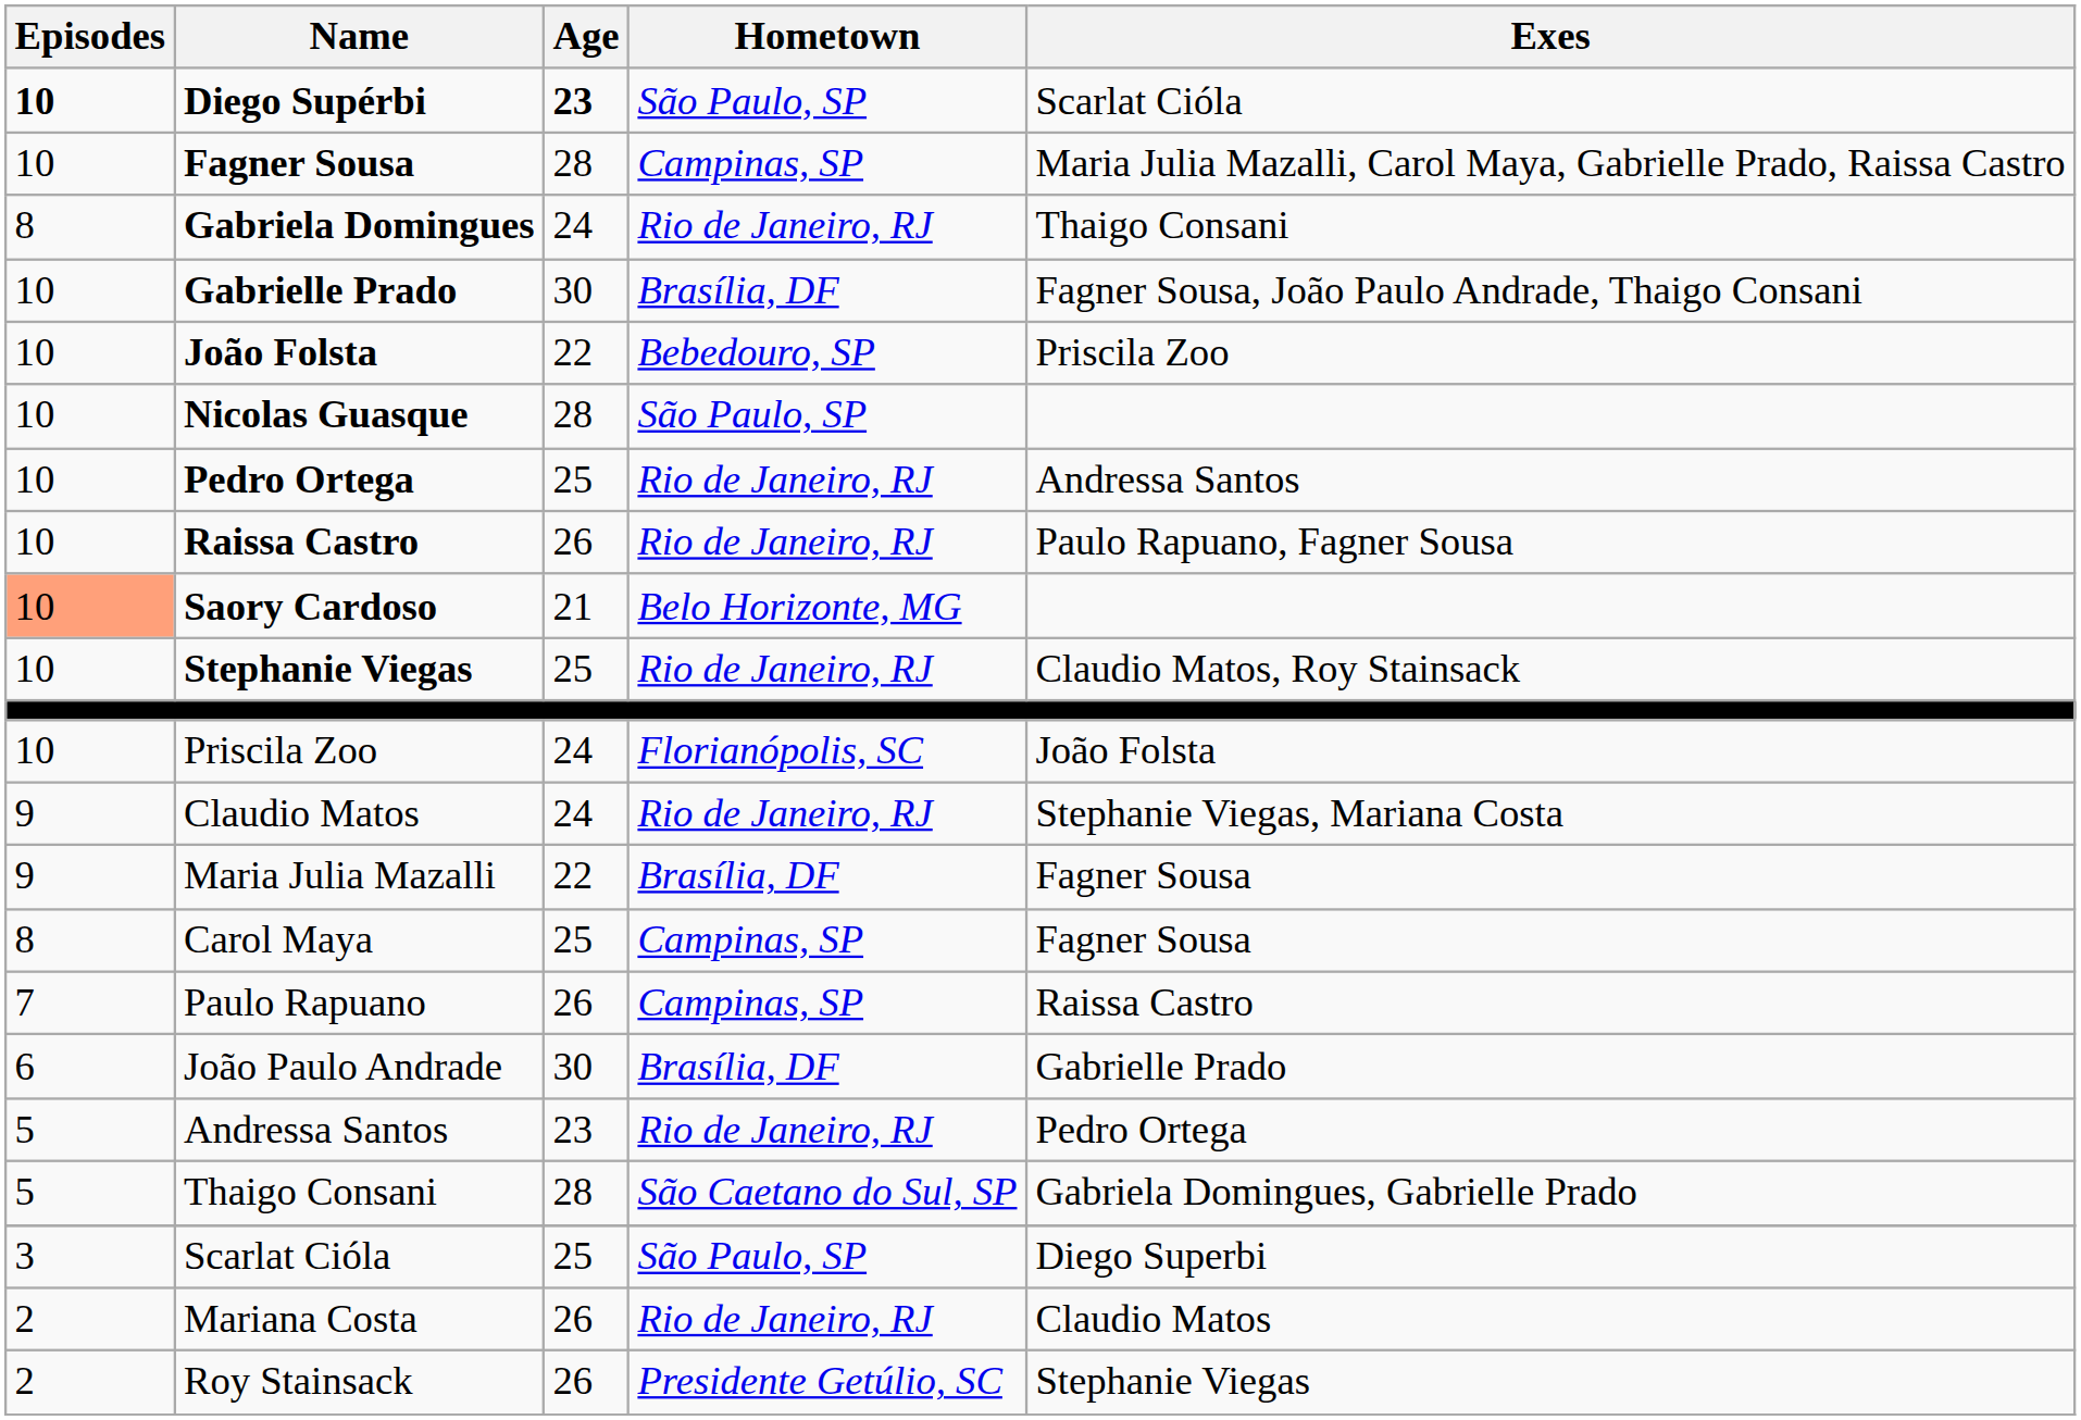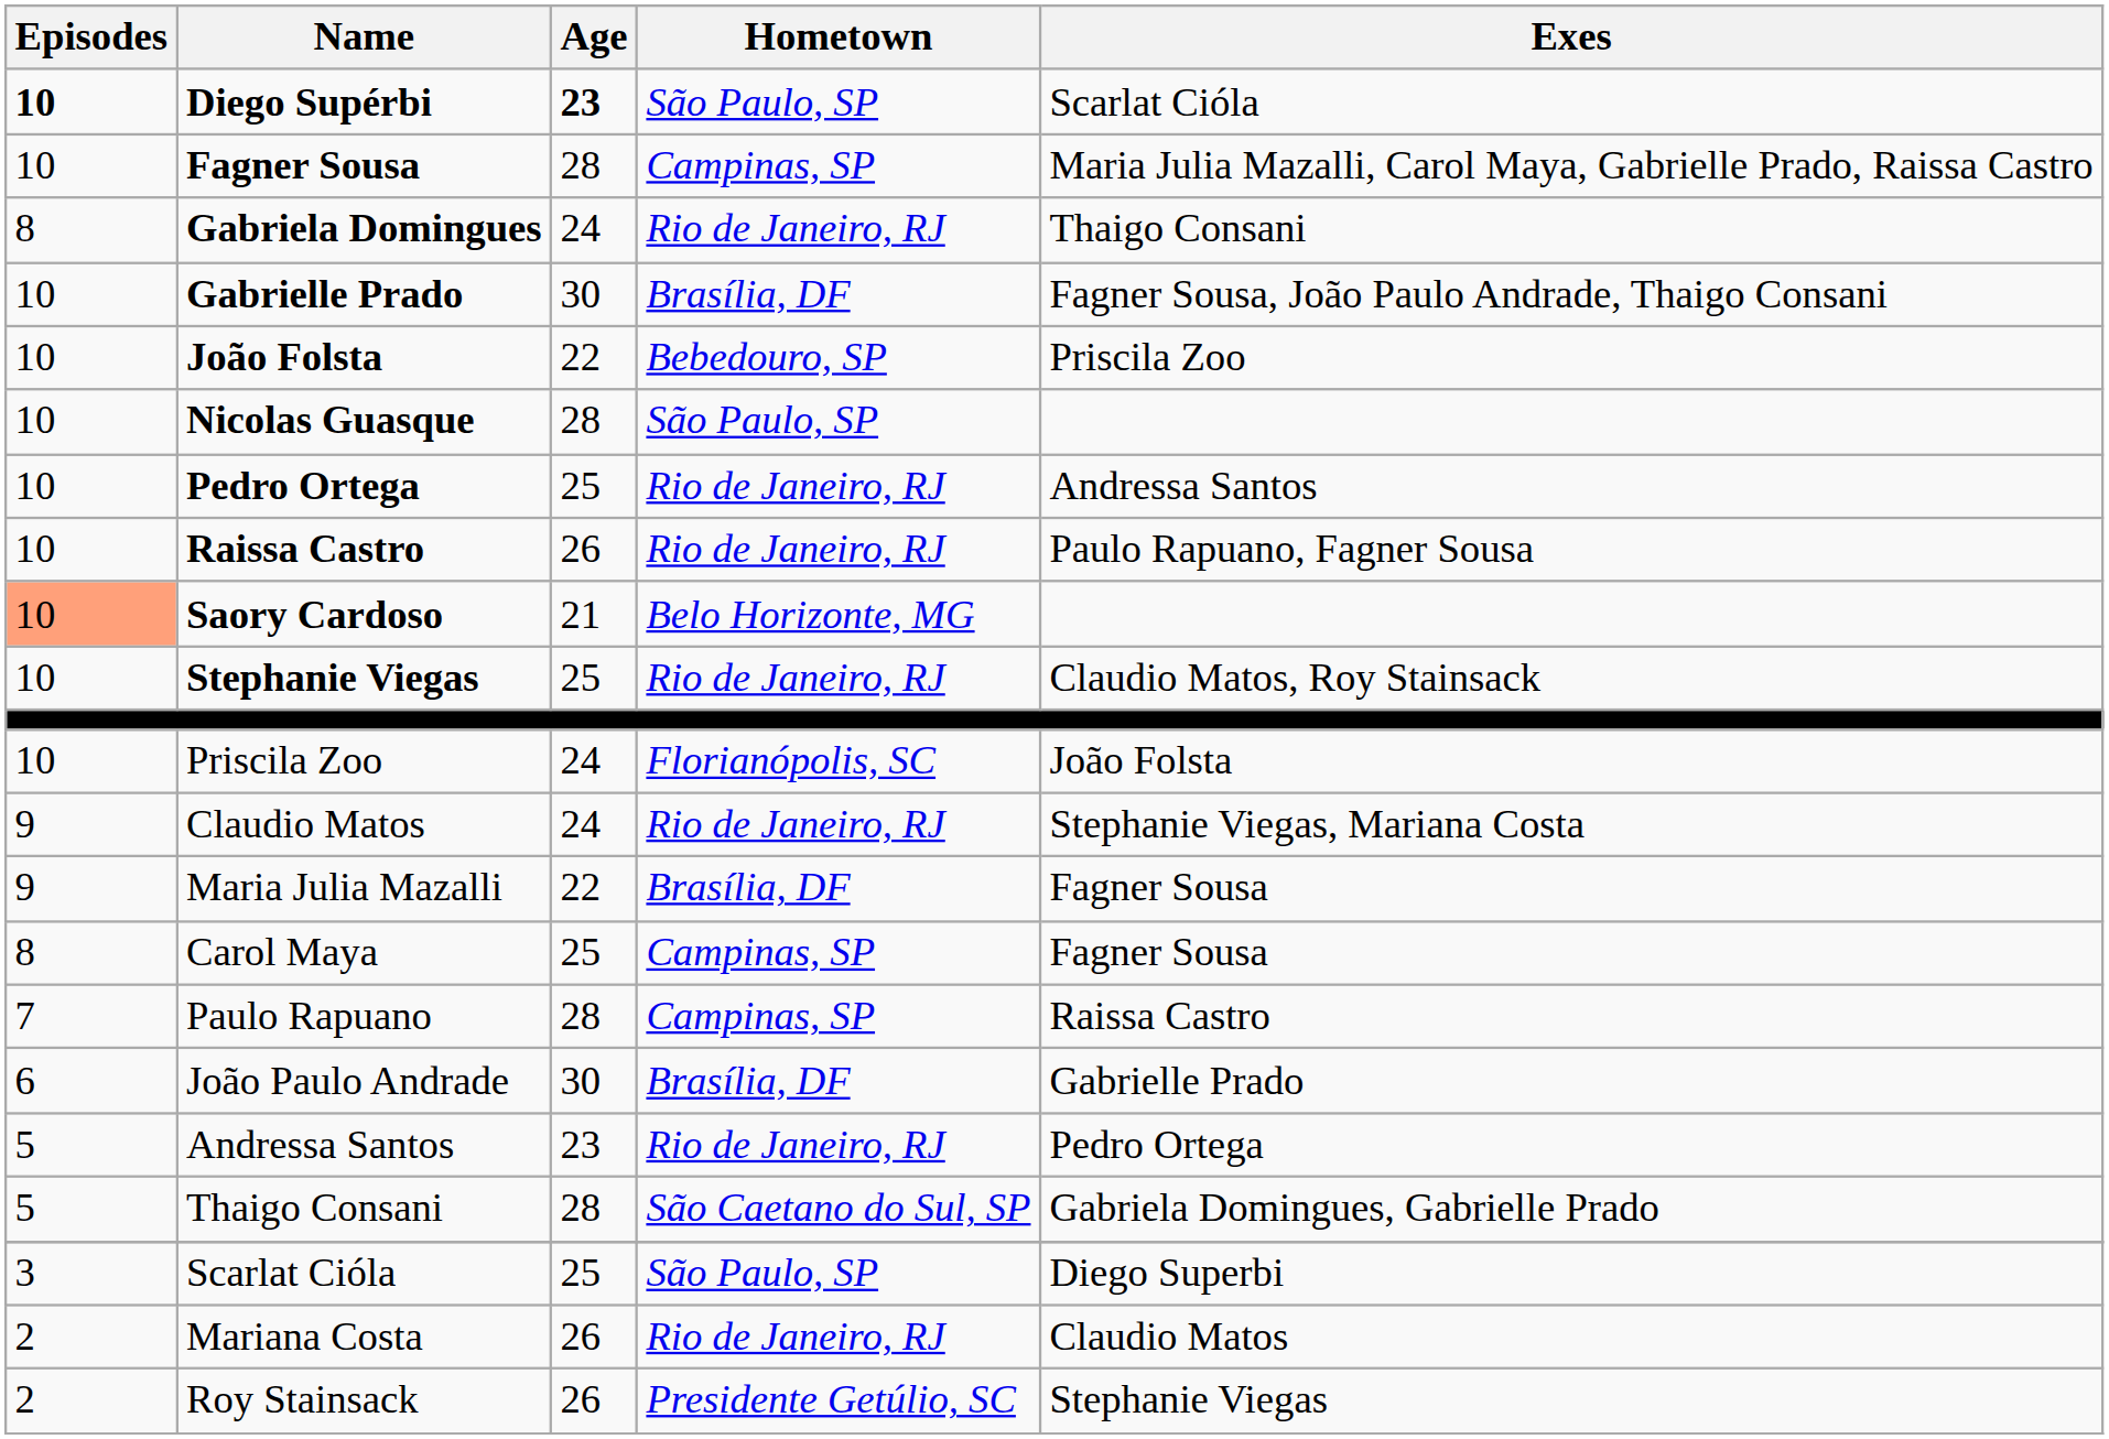 <table class="wikitable sortable">
 <tr>
 <th>Episodes</th>
 <th>Name</th>
 <th>Age</th>
 <th>Hometown</th>
 <th>Exes</th>
 </tr>
 <tr>
 <td><strong>10</strong></td>
 <td><strong>Diego Supérbi</strong></td>
 <td><strong>23</strong></td>
 <td><em><a href='#'>São Paulo, SP</a></em></td>
 <td>Scarlat Cióla</td>
 </tr>
 <tr>
 <td>10</td>
 <td><strong>Fagner Sousa</strong></td>
 <td>28</td>
 <td><em><a href='#'>Campinas, SP</a></em></td>
 <td>Maria Julia Mazalli, Carol Maya, Gabrielle Prado, Raissa Castro</td>
 </tr>
 <tr>
 <td>8</td>
 <td><strong>Gabriela Domingues</strong></td>
 <td>24</td>
 <td><em><a href='#'>Rio de Janeiro, RJ</a></em></td>
 <td>Thaigo Consani</td>
 </tr>
 <tr>
 <td>10</td>
 <td><strong>Gabrielle Prado</strong></td>
 <td>30</td>
 <td><em><a href='#'>Brasília, DF</a></em></td>
 <td>Fagner Sousa, João Paulo Andrade, Thaigo Consani</td>
 </tr>
 <tr>
 <td>10</td>
 <td><strong>João Folsta</strong></td>
 <td>22</td>
 <td><em><a href='#'>Bebedouro, SP</a></em></td>
 <td>Priscila Zoo</td>
 </tr>
 <tr>
 <td>10</td>
 <td><strong>Nicolas Guasque</strong></td>
 <td>28</td>
 <td><em><a href='#'>São Paulo, SP</a></em></td>
 <td></td>
 </tr>
 <tr>
 <td>10</td>
 <td><strong>Pedro Ortega</strong></td>
 <td>25</td>
 <td><em><a href='#'>Rio de Janeiro, RJ</a></em></td>
 <td>Andressa Santos</td>
 </tr>
 <tr>
 <td>10</td>
 <td><strong>Raissa Castro</strong></td>
 <td>26</td>
 <td><em><a href='#'>Rio de Janeiro, RJ</a></em></td>
 <td>Paulo Rapuano, Fagner Sousa</td>
 </tr>
 <tr>
 <td style="background: lightsalmon;">10</td>
 <td><strong>Saory Cardoso</strong></td>
 <td>21</td>
 <td><em><a href='#'>Belo Horizonte, MG</a></em></td>
 <td></td>
 </tr>
 <tr>
 <td>10</td>
 <td><strong>Stephanie Viegas</strong></td>
 <td>25</td>
 <td><em><a href='#'>Rio de Janeiro, RJ</a></em></td>
 <td>Claudio Matos, Roy Stainsack</td>
 </tr>
 <tr>
 <th style="background:#000;" colspan="6"></th>
 </tr>
 <tr>
 <td>10</td>
 <td>Priscila Zoo</td>
 <td>24</td>
 <td><em><a href='#'>Florianópolis, SC</a></em></td>
 <td>João Folsta</td>
 </tr>
 <tr>
 <td>9</td>
 <td>Claudio Matos</td>
 <td>24</td>
 <td><em><a href='#'>Rio de Janeiro, RJ</a></em></td>
 <td>Stephanie Viegas, Mariana Costa</td>
 </tr>
 <tr>
 <td>9</td>
 <td>Maria Julia Mazalli</td>
 <td>22</td>
 <td><em><a href='#'>Brasília, DF</a></em></td>
 <td>Fagner Sousa</td>
 </tr>
 <tr>
 <td>8</td>
 <td>Carol Maya</td>
 <td>25</td>
 <td><em><a href='#'>Campinas, SP</a></em></td>
 <td>Fagner Sousa</td>
 </tr>
 <tr>
 <td>7</td>
 <td>Paulo Rapuano</td>
-<td>26</td>
+<td>28</td>
 <td><em><a href='#'>Campinas, SP</a></em></td>
 <td>Raissa Castro</td>
 </tr>
 <tr>
 <td>6</td>
 <td>João Paulo Andrade</td>
 <td>30</td>
 <td><em><a href='#'>Brasília, DF</a></em></td>
 <td>Gabrielle  Prado</td>
 </tr>
 <tr>
 <td>5</td>
 <td>Andressa Santos</td>
 <td>23</td>
 <td><em><a href='#'>Rio de Janeiro, RJ</a></em></td>
 <td>Pedro Ortega</td>
 </tr>
 <tr>
 <td>5</td>
 <td>Thaigo Consani</td>
 <td>28</td>
 <td><em><a href='#'>São Caetano do Sul, SP</a></em></td>
 <td>Gabriela Domingues, Gabrielle Prado</td>
 </tr>
 <tr>
 </tr>
 <tr>
 <td>3</td>
 <td>Scarlat Cióla</td>
 <td>25</td>
 <td><em><a href='#'>São Paulo, SP</a></em></td>
 <td>Diego Superbi</td>
 </tr>
 <tr>
 <td>2</td>
 <td>Mariana Costa</td>
 <td>26</td>
 <td><em><a href='#'>Rio de Janeiro, RJ</a></em></td>
 <td>Claudio Matos</td>
 </tr>
 <tr>
 <td>2</td>
 <td>Roy Stainsack</td>
 <td>26</td>
 <td><em><a href='#'>Presidente Getúlio, SC</a></em></td>
 <td>Stephanie Viegas</td>
 </tr>
 <tr>
 </tr>
 </table>
